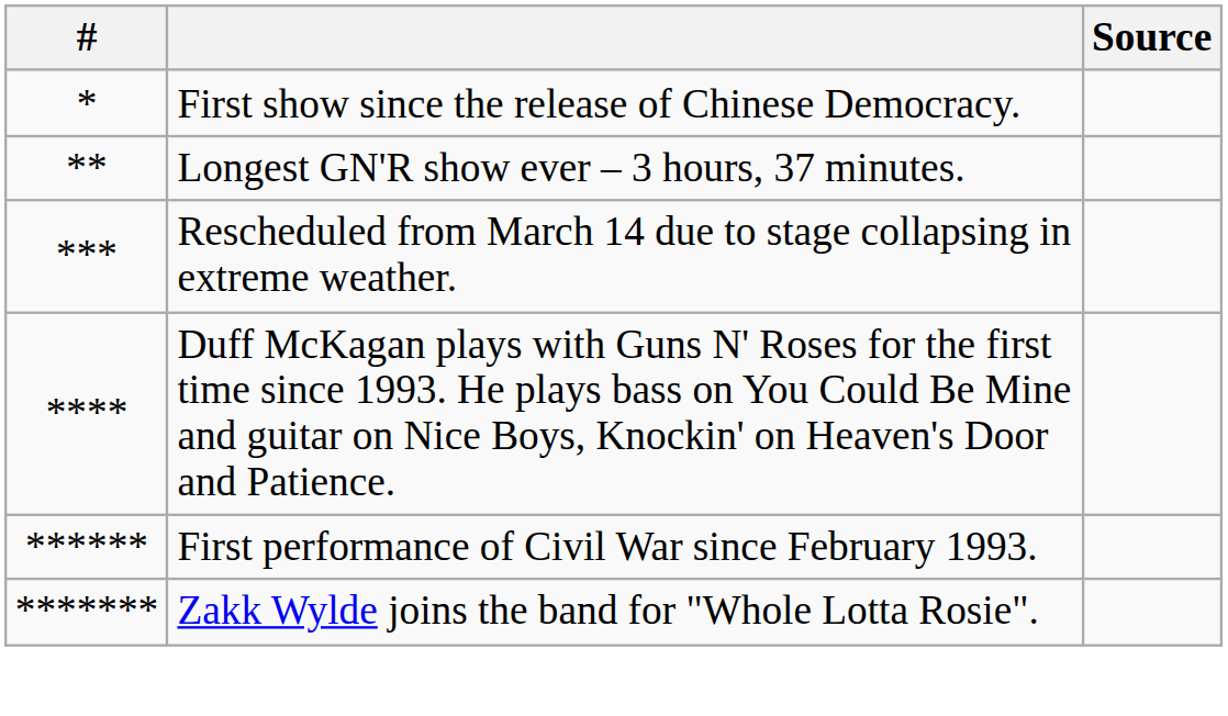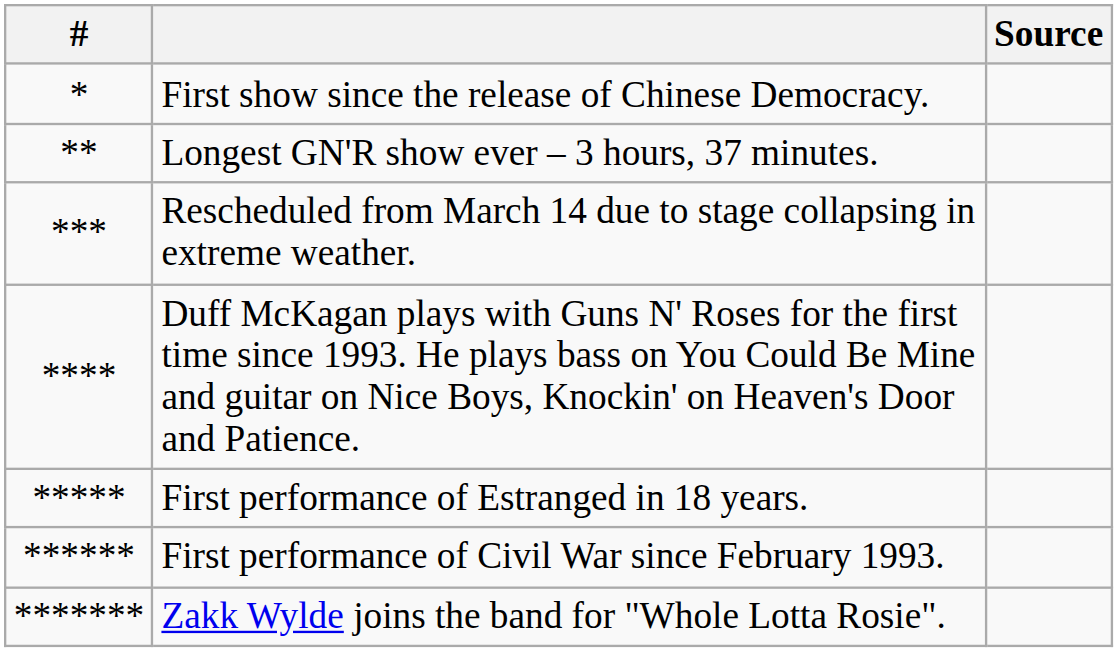 <table class="wikitable">
 <tr>
 <th style="width:30px;" class="unsortable">#</th>
 <th style="width:350px;"></th>
 <th style="width:30px;">Source</th>
 </tr>
 <tr>
 <td style="text-align:center;">*</td>
 <td>First show since the release of Chinese Democracy.</td>
 <td></td>
 </tr>
 <tr>
 <td style="text-align:center;">**</td>
 <td>Longest GN'R show ever – 3 hours, 37 minutes.</td>
 <td></td>
 </tr>
 <tr>
 <td style="text-align:center;">***</td>
 <td>Rescheduled from March 14 due to stage collapsing in extreme weather.</td>
 <td></td>
 </tr>
 <tr>
 <td style="text-align:center;">****</td>
 <td>Duff McKagan plays with Guns N' Roses for the first time since 1993. He plays bass on You Could Be Mine and guitar on Nice Boys, Knockin' on Heaven's Door and Patience.</td>
 <td></td>
 </tr>
 <tr>
+<td style="text-align:center;">*****</td>
+<td>First performance of Estranged in 18 years.</td>
+<td></td>
+</tr>
+<tr>
 <td style="text-align:center;">******</td>
 <td>First performance of Civil War since February 1993.</td>
 <td></td>
 </tr>
 <tr>
 <td style="text-align:center;">*******</td>
 <td><a href='#'>Zakk Wylde</a> joins the band for "Whole Lotta Rosie".</td>
 <td></td>
 </tr>
 </table>
